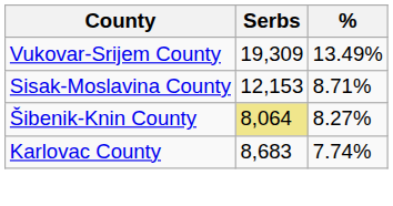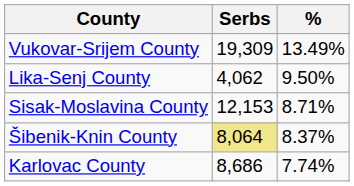 <table class="wikitable">
 <tr>
 <th>County</th>
 <th>Serbs</th>
 <th>%</th>
 </tr>
 <tr>
 <td><a href='#'>Vukovar-Srijem County</a></td>
 <td>19,309</td>
 <td>13.49%</td>
 </tr>
 <tr>
+<td><a href='#'>Lika-Senj County</a></td>
+<td>4,062</td>
+<td>9.50%</td>
+</tr>
+<tr>
 <td><a href='#'>Sisak-Moslavina County</a></td>
 <td>12,153</td>
 <td>8.71%</td>
 </tr>
 <tr>
 <td><a href='#'>Šibenik-Knin County</a></td>
 <td style="background: khaki;">8,064</td>
-<td>8.27%</td>
+<td>8.37%</td>
 </tr>
 <tr>
 <td><a href='#'>Karlovac County</a></td>
-<td>8,683</td>
+<td>8,686</td>
 <td>7.74%</td>
 </tr>
 </table>
